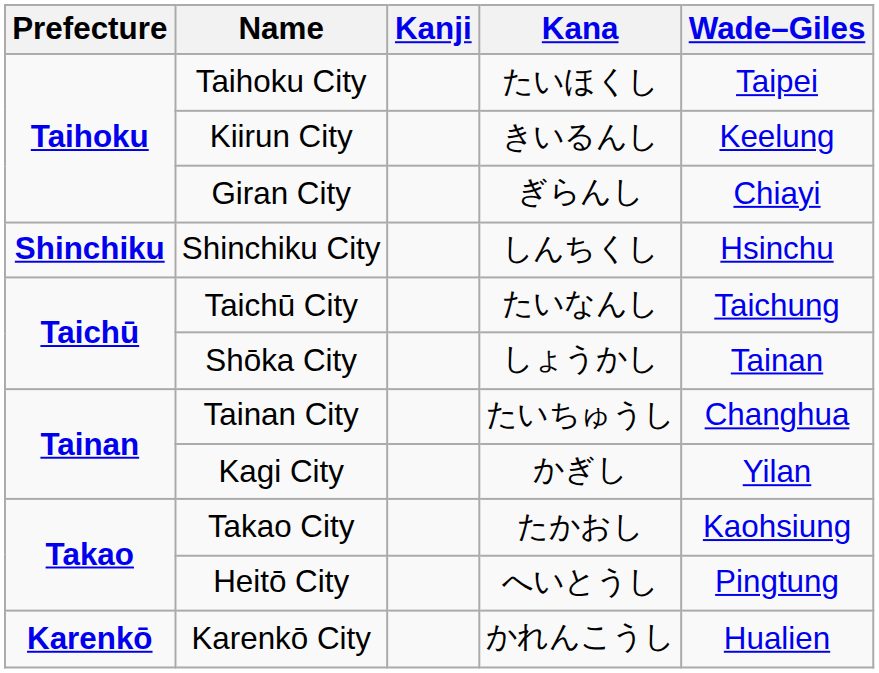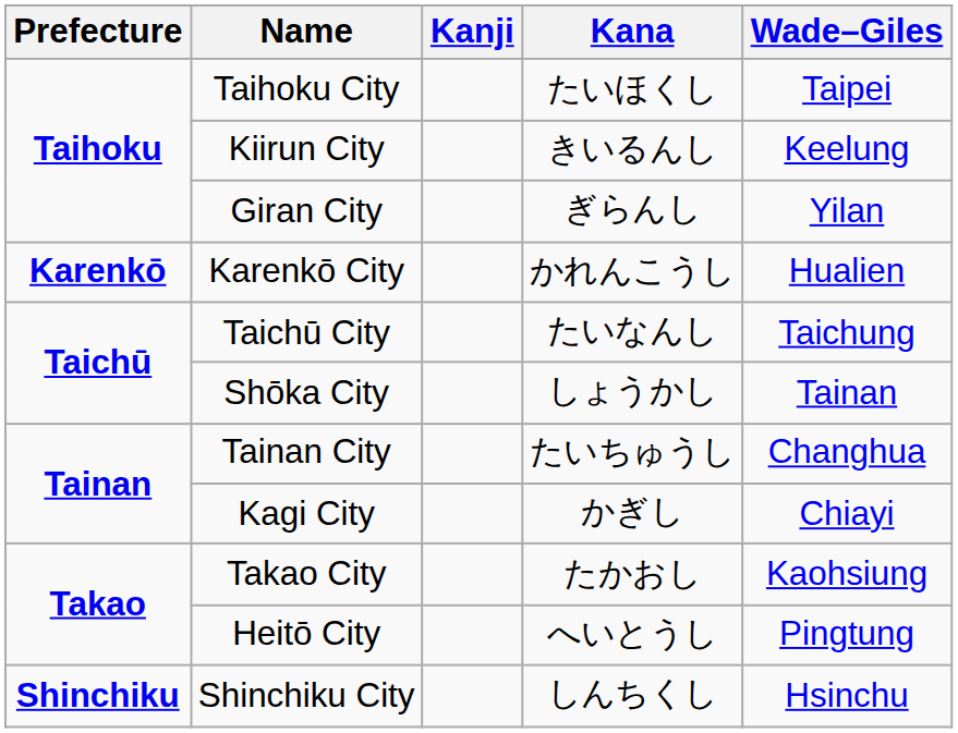 <table class=wikitable style="text-align:center;">
 <tr>
 <th>Prefecture</th>
 <th>Name</th>
 <th><a href='#'>Kanji</a></th>
 <th><a href='#'>Kana</a></th>
 <th><a href='#'>Wade–Giles</a></th>
 </tr>
 <tr>
 <td rowspan=3><strong><a href='#'>Taihoku</a></strong></td>
 <td>Taihoku City</td>
 <td></td>
 <td>たいほくし</td>
 <td><a href='#'>Taipei</a></td>
 </tr>
 <tr>
 <td>Kiirun City</td>
 <td></td>
 <td>きいるんし</td>
 <td><a href='#'>Keelung</a></td>
 </tr>
 <tr>
 <td>Giran City</td>
 <td></td>
 <td>ぎらんし</td>
-<td><a href='#'>Chiayi</a></td>
+<td><a href='#'>Yilan</a></td>
 </tr>
 <tr>
-<td><strong><a href='#'>Shinchiku</a></strong></td>
-<td>Shinchiku City</td>
+<td><strong><a href='#'>Karenkō</a></strong></td>
+<td>Karenkō City</td>
 <td></td>
-<td>しんちくし</td>
-<td><a href='#'>Hsinchu</a></td>
+<td>かれんこうし</td>
+<td><a href='#'>Hualien</a></td>
 </tr>
 <tr>
 <td rowspan=2><strong><a href='#'>Taichū</a></strong></td>
 <td>Taichū City</td>
 <td></td>
 <td>たいなんし</td>
 <td><a href='#'>Taichung</a></td>
 </tr>
 <tr>
 <td>Shōka City</td>
 <td></td>
 <td>しょうかし</td>
 <td><a href='#'>Tainan</a></td>
 </tr>
 <tr>
 <td rowspan=2><strong><a href='#'>Tainan</a></strong></td>
 <td>Tainan City</td>
 <td></td>
 <td>たいちゅうし</td>
 <td><a href='#'>Changhua</a></td>
 </tr>
 <tr>
 <td>Kagi City</td>
 <td></td>
 <td>かぎし</td>
-<td><a href='#'>Yilan</a></td>
+<td><a href='#'>Chiayi</a></td>
 </tr>
 <tr>
 <td rowspan=2><strong><a href='#'>Takao</a></strong></td>
 <td>Takao City</td>
 <td></td>
 <td>たかおし</td>
 <td><a href='#'>Kaohsiung</a></td>
 </tr>
 <tr>
 <td>Heitō City</td>
 <td></td>
 <td>へいとうし</td>
 <td><a href='#'>Pingtung</a></td>
 </tr>
 <tr>
-<td><strong><a href='#'>Karenkō</a></strong></td>
-<td>Karenkō City</td>
+<td><strong><a href='#'>Shinchiku</a></strong></td>
+<td>Shinchiku City</td>
 <td></td>
-<td>かれんこうし</td>
-<td><a href='#'>Hualien</a></td>
+<td>しんちくし</td>
+<td><a href='#'>Hsinchu</a></td>
 </tr>
 </table>
